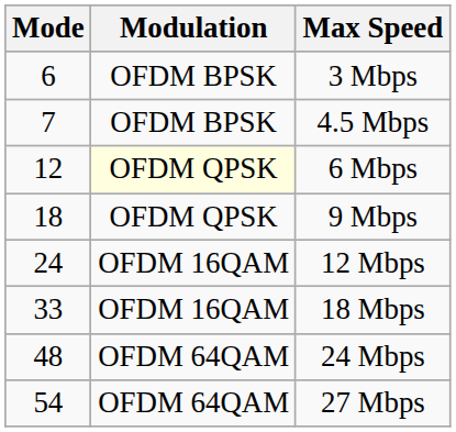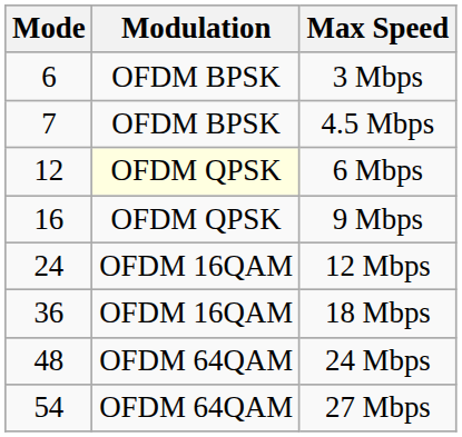 <table class="wikitable" style="text-align:center ">
 <tr>
 <th>Mode</th>
 <th>Modulation</th>
 <th>Max Speed</th>
 </tr>
 <tr>
 <td>6</td>
 <td>OFDM BPSK</td>
 <td>3 Mbps</td>
 </tr>
 <tr>
 <td>7</td>
 <td>OFDM BPSK</td>
 <td>4.5 Mbps</td>
 </tr>
 <tr>
 <td>12</td>
 <td style="background: lightyellow;">OFDM QPSK</td>
 <td>6 Mbps</td>
 </tr>
 <tr>
-<td>18</td>
+<td>16</td>
 <td>OFDM QPSK</td>
 <td>9 Mbps</td>
 </tr>
 <tr>
 <td>24</td>
 <td>OFDM 16QAM</td>
 <td>12 Mbps</td>
 </tr>
 <tr>
-<td>33</td>
+<td>36</td>
 <td>OFDM 16QAM</td>
 <td>18 Mbps</td>
 </tr>
 <tr>
 <td>48</td>
 <td>OFDM 64QAM</td>
 <td>24 Mbps</td>
 </tr>
 <tr>
 <td>54</td>
 <td>OFDM 64QAM</td>
 <td>27 Mbps</td>
 </tr>
 </table>
